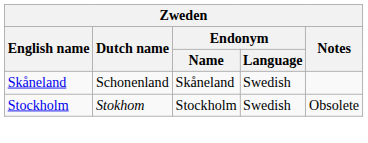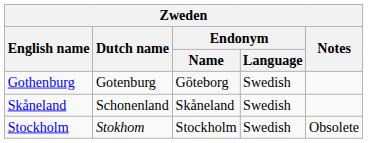 <table class="wikitable sortable">
 <tr>
 <th colspan="5"> Zweden</th>
 </tr>
 <tr>
 <th rowspan="2">English name</th>
 <th rowspan="2">Dutch name</th>
 <th colspan="2">Endonym</th>
 <th rowspan="2">Notes</th>
 </tr>
 <tr>
 <th>Name</th>
 <th>Language</th>
+</tr>
+<tr>
+<td><a href='#'>Gothenburg</a></td>
+<td>Gotenburg</td>
+<td>Göteborg</td>
+<td>Swedish</td>
+<td></td>
 </tr>
 <tr>
 <td><a href='#'>Skåneland</a></td>
 <td>Schonenland</td>
 <td>Skåneland</td>
 <td>Swedish</td>
 <td></td>
 </tr>
 <tr>
 <td><a href='#'>Stockholm</a></td>
 <td><em>Stokhom</em></td>
 <td>Stockholm</td>
 <td>Swedish</td>
 <td>Obsolete</td>
 </tr>
 </table>
